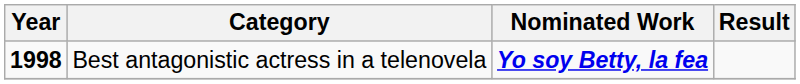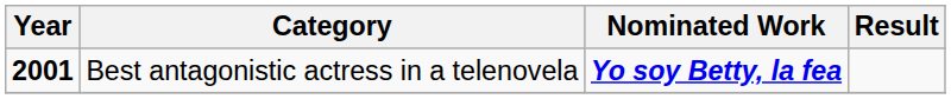 <table class="wikitable">
 <tr>
 <th><strong>Year</strong></th>
 <th><strong>Category</strong></th>
 <th><strong>Nominated Work</strong></th>
 <th>Result</th>
 </tr>
 <tr>
-<td><strong>1998</strong></td>
+<td><strong>2001</strong></td>
 <td>Best antagonistic actress in a telenovela</td>
 <td><strong><em><a href='#'>Yo soy Betty, la fea</a></em></strong></td>
 <td></td>
 </tr>
 <tr>
 </tr>
 </table>
